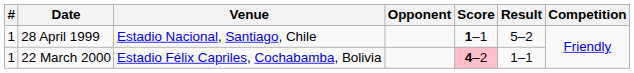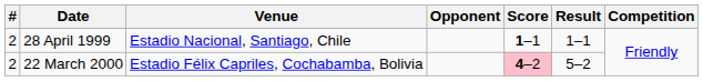 <table class="wikitable">
 <tr>
 <th>#</th>
 <th>Date</th>
 <th>Venue</th>
 <th>Opponent</th>
 <th>Score</th>
 <th>Result</th>
 <th>Competition</th>
 </tr>
 <tr>
-<td>1</td>
+<td>2</td>
 <td>28 April 1999</td>
 <td><a href='#'>Estadio Nacional</a>, <a href='#'>Santiago</a>, Chile</td>
 <td></td>
 <td align=center><strong>1</strong>–1</td>
-<td align=center>5–2</td>
+<td align=center>1–1</td>
 <td rowspan="2" align=center><a href='#'>Friendly</a></td>
 </tr>
 <tr>
-<td>1</td>
+<td>2</td>
 <td>22 March 2000</td>
 <td><a href='#'>Estadio Félix Capriles</a>, <a href='#'>Cochabamba</a>, Bolivia</td>
 <td></td>
 <td align=center style="background: pink;"><strong>4</strong>–2</td>
-<td align=center>1–1</td>
+<td align=center>5–2</td>
 </tr>
 </table>
